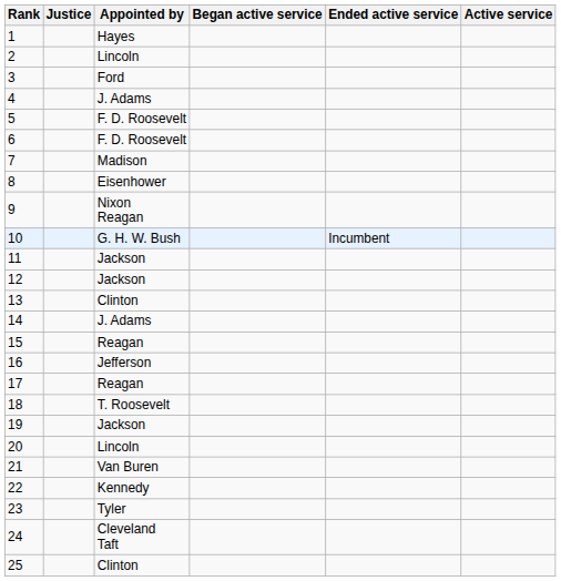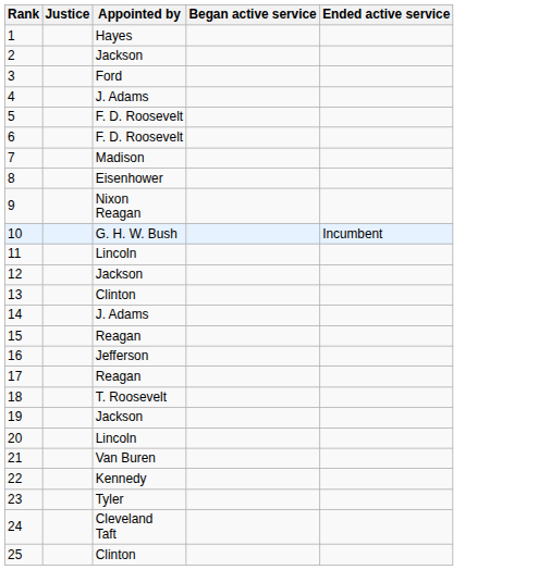 <table class="wikitable sortable">
 <tr>
 <th>Rank</th>
 <th>Justice</th>
 <th>Appointed by</th>
 <th>Began active service</th>
 <th>Ended active service</th>
-<th>Active service</th>
 </tr>
 <tr>
 <td>1</td>
 <td></td>
 <td>Hayes</td>
 <td></td>
 <td></td>
-<td></td>
 </tr>
 <tr>
 <td>2</td>
 <td></td>
-<td>Lincoln</td>
-<td></td>
+<td>Jackson</td>
 <td></td>
 <td></td>
 </tr>
 <tr>
 <td>3</td>
 <td></td>
 <td>Ford</td>
 <td></td>
 <td></td>
-<td></td>
 </tr>
 <tr>
 <td>4</td>
 <td></td>
 <td>J. Adams</td>
-<td></td>
 <td></td>
 <td></td>
 </tr>
 <tr>
 <td>5</td>
 <td></td>
 <td>F. D. Roosevelt</td>
 <td></td>
 <td></td>
-<td></td>
 </tr>
 <tr>
 <td>6</td>
 <td></td>
 <td>F. D. Roosevelt</td>
-<td></td>
 <td></td>
 <td></td>
 </tr>
 <tr>
 <td>7</td>
 <td></td>
 <td>Madison</td>
 <td></td>
 <td></td>
-<td></td>
 </tr>
 <tr>
 <td>8</td>
 <td></td>
 <td>Eisenhower</td>
-<td></td>
 <td></td>
 <td></td>
 </tr>
 <tr>
 <td>9</td>
 <td></td>
 <td>Nixon<br>Reagan</td>
 <td></td>
 <td></td>
-<td></td>
 </tr>
 <tr bgcolor="E6F2FF">
 <td>10</td>
 <td></td>
 <td>G. H. W. Bush</td>
 <td></td>
 <td>Incumbent</td>
-<td></td>
 </tr>
 <tr>
 <td>11</td>
 <td></td>
-<td>Jackson</td>
-<td></td>
+<td>Lincoln</td>
 <td></td>
 <td></td>
 </tr>
 <tr>
 <td>12</td>
 <td></td>
 <td>Jackson</td>
 <td></td>
 <td></td>
-<td></td>
 </tr>
 <tr>
 <td>13</td>
 <td></td>
 <td>Clinton</td>
-<td></td>
 <td></td>
 <td></td>
 </tr>
 <tr>
 <td>14</td>
 <td></td>
 <td>J. Adams</td>
 <td></td>
 <td></td>
-<td></td>
 </tr>
 <tr>
 <td>15</td>
 <td></td>
 <td>Reagan</td>
-<td></td>
 <td></td>
 <td></td>
 </tr>
 <tr>
 <td>16</td>
 <td></td>
 <td>Jefferson</td>
 <td></td>
 <td></td>
-<td></td>
 </tr>
 <tr>
 <td>17</td>
 <td></td>
 <td>Reagan</td>
-<td></td>
 <td></td>
 <td></td>
 </tr>
 <tr>
 <td>18</td>
 <td></td>
 <td>T. Roosevelt</td>
 <td></td>
 <td></td>
-<td></td>
 </tr>
 <tr>
 <td>19</td>
 <td></td>
 <td>Jackson</td>
-<td></td>
 <td></td>
 <td></td>
 </tr>
 <tr>
 <td>20</td>
 <td></td>
 <td>Lincoln</td>
 <td></td>
 <td></td>
-<td></td>
 </tr>
 <tr>
 <td>21</td>
 <td></td>
 <td>Van Buren</td>
-<td></td>
 <td></td>
 <td></td>
 </tr>
 <tr>
 <td>22</td>
 <td></td>
 <td>Kennedy</td>
 <td></td>
 <td></td>
-<td></td>
 </tr>
 <tr>
 <td>23</td>
 <td></td>
 <td>Tyler</td>
-<td></td>
 <td></td>
 <td></td>
 </tr>
 <tr>
 <td>24</td>
 <td></td>
 <td>Cleveland<br>Taft</td>
 <td></td>
 <td></td>
-<td></td>
 </tr>
 <tr>
 <td>25</td>
 <td></td>
 <td>Clinton</td>
 <td></td>
 <td></td>
-<td><br></td>
 </tr>
 </table>
